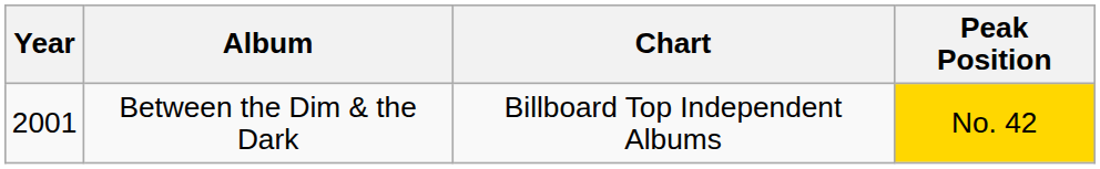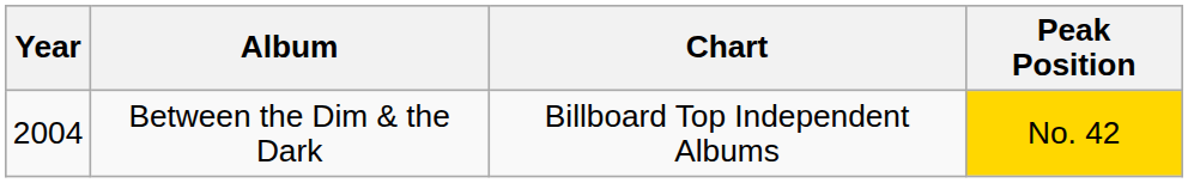 <table class="wikitable" width="600px">
 <tr>
 <th align="center">Year</th>
 <th align="center">Album</th>
 <th align="center">Chart</th>
 <th align="center">Peak Position</th>
 </tr>
 <tr>
-<td align="center">2001</td>
+<td align="center">2004</td>
 <td align="center">Between the Dim & the Dark</td>
 <td align="center">Billboard Top Independent Albums</td>
 <td align="center" style="background: gold;">No. 42</td>
 </tr>
 </table>
